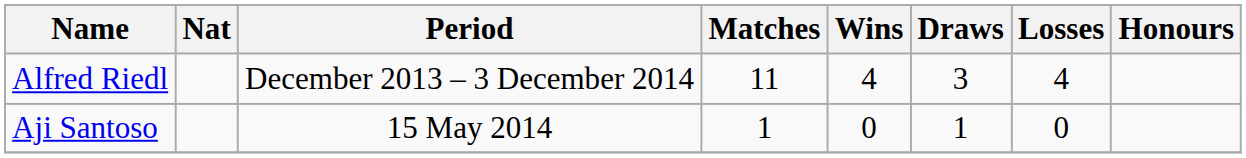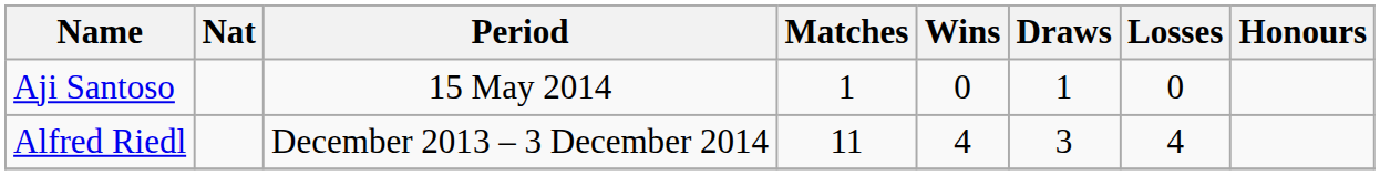 <table class="wikitable">
 <tr>
 <th>Name</th>
 <th>Nat</th>
 <th>Period</th>
 <th>Matches</th>
 <th>Wins</th>
 <th>Draws</th>
 <th>Losses</th>
 <th>Honours</th>
 </tr>
 <tr>
+<td><a href='#'>Aji Santoso</a></td>
+<td align="center"></td>
+<td align="center">15 May 2014</td>
+<td align="center">1</td>
+<td align="center">0</td>
+<td align="center">1</td>
+<td align="center">0</td>
+<td></td>
+</tr>
+<tr>
 <td><a href='#'>Alfred Riedl</a></td>
 <td align="center"></td>
 <td align="center">December 2013 – 3 December 2014</td>
 <td align="center">11</td>
 <td align="center">4</td>
 <td align="center">3</td>
 <td align="center">4</td>
 <td></td>
 </tr>
 <tr>
-<td><a href='#'>Aji Santoso</a></td>
-<td align="center"></td>
-<td align="center">15 May 2014</td>
-<td align="center">1</td>
-<td align="center">0</td>
-<td align="center">1</td>
-<td align="center">0</td>
-<td></td>
-</tr>
-<tr>
 </tr>
 </table>
